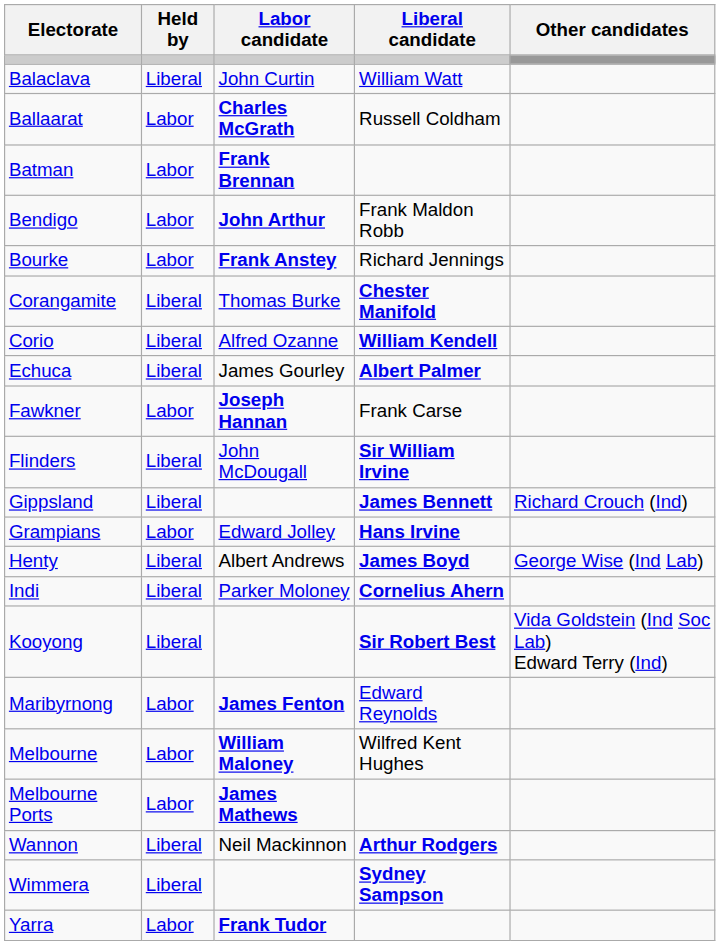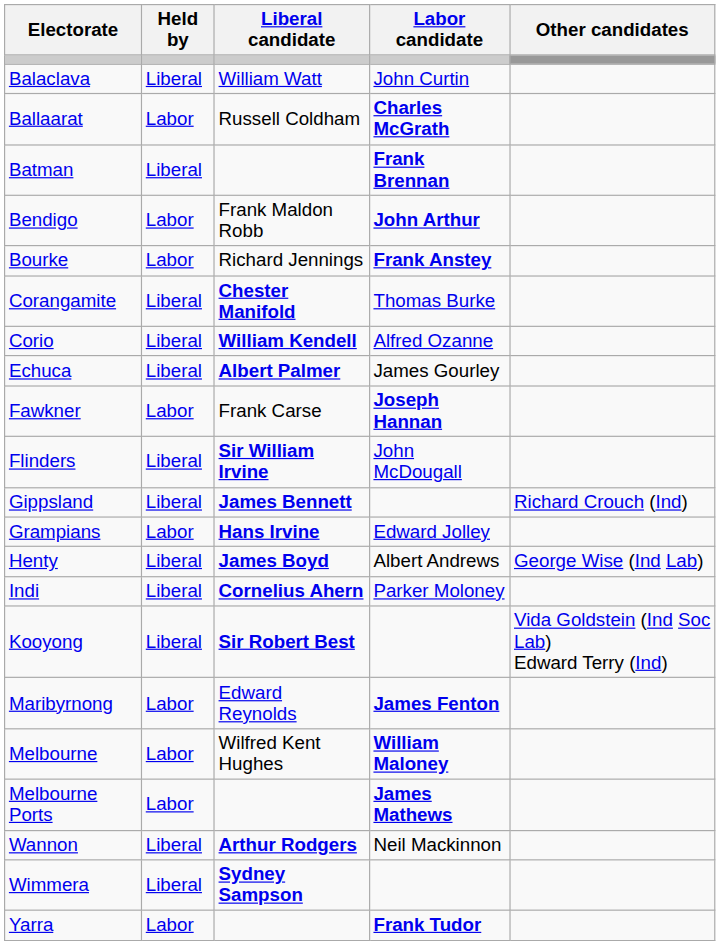 <table class="wikitable">
 <tr>
 <th>Electorate</th>
 <th>Held by</th>
+<th><a href='#'>Liberal</a> candidate</th>
 <th><a href='#'>Labor</a> candidate</th>
-<th><a href='#'>Liberal</a> candidate</th>
 <th>Other candidates</th>
 </tr>
 <tr bgcolor="#cccccc">
 <td></td>
 <td></td>
 <td></td>
 <td></td>
 <td bgcolor="#999999"></td>
 </tr>
 <tr>
 <td><a href='#'>Balaclava</a></td>
 <td><a href='#'>Liberal</a></td>
+<td><a href='#'>William Watt</a></td>
 <td><a href='#'>John Curtin</a></td>
-<td><a href='#'>William Watt</a></td>
 <td></td>
 </tr>
 <tr>
 <td><a href='#'>Ballaarat</a></td>
 <td><a href='#'>Labor</a></td>
+<td>Russell Coldham</td>
 <td><strong><a href='#'>Charles McGrath</a></strong></td>
-<td>Russell Coldham</td>
 <td></td>
 </tr>
 <tr>
 <td><a href='#'>Batman</a></td>
-<td><a href='#'>Labor</a></td>
+<td><a href='#'>Liberal</a></td>
+<td></td>
 <td><strong><a href='#'>Frank Brennan</a></strong></td>
-<td></td>
 <td></td>
 </tr>
 <tr>
 <td><a href='#'>Bendigo</a></td>
 <td><a href='#'>Labor</a></td>
+<td>Frank Maldon Robb</td>
 <td><strong><a href='#'>John Arthur</a></strong></td>
-<td>Frank Maldon Robb</td>
 <td></td>
 </tr>
 <tr>
 <td><a href='#'>Bourke</a></td>
 <td><a href='#'>Labor</a></td>
+<td>Richard Jennings</td>
 <td><strong><a href='#'>Frank Anstey</a></strong></td>
-<td>Richard Jennings</td>
 <td></td>
 </tr>
 <tr>
 <td><a href='#'>Corangamite</a></td>
 <td><a href='#'>Liberal</a></td>
+<td><strong><a href='#'>Chester Manifold</a></strong></td>
 <td><a href='#'>Thomas Burke</a></td>
-<td><strong><a href='#'>Chester Manifold</a></strong></td>
 <td></td>
 </tr>
 <tr>
 <td><a href='#'>Corio</a></td>
 <td><a href='#'>Liberal</a></td>
+<td><strong><a href='#'>William Kendell</a></strong></td>
 <td><a href='#'>Alfred Ozanne</a></td>
-<td><strong><a href='#'>William Kendell</a></strong></td>
 <td></td>
 </tr>
 <tr>
 <td><a href='#'>Echuca</a></td>
 <td><a href='#'>Liberal</a></td>
+<td><strong><a href='#'>Albert Palmer</a></strong></td>
 <td>James Gourley</td>
-<td><strong><a href='#'>Albert Palmer</a></strong></td>
 <td></td>
 </tr>
 <tr>
 <td><a href='#'>Fawkner</a></td>
 <td><a href='#'>Labor</a></td>
+<td>Frank Carse</td>
 <td><strong><a href='#'>Joseph Hannan</a></strong></td>
-<td>Frank Carse</td>
 <td></td>
 </tr>
 <tr>
 <td><a href='#'>Flinders</a></td>
 <td><a href='#'>Liberal</a></td>
+<td><strong><a href='#'>Sir William Irvine</a></strong></td>
 <td><a href='#'>John McDougall</a></td>
-<td><strong><a href='#'>Sir William Irvine</a></strong></td>
 <td></td>
 </tr>
 <tr>
 <td><a href='#'>Gippsland</a></td>
 <td><a href='#'>Liberal</a></td>
+<td><strong><a href='#'>James Bennett</a></strong></td>
 <td></td>
-<td><strong><a href='#'>James Bennett</a></strong></td>
 <td><a href='#'>Richard Crouch</a> (<a href='#'>Ind</a>)</td>
 </tr>
 <tr>
 <td><a href='#'>Grampians</a></td>
 <td><a href='#'>Labor</a></td>
+<td><strong><a href='#'>Hans Irvine</a></strong></td>
 <td><a href='#'>Edward Jolley</a></td>
-<td><strong><a href='#'>Hans Irvine</a></strong></td>
 <td></td>
 </tr>
 <tr>
 <td><a href='#'>Henty</a></td>
 <td><a href='#'>Liberal</a></td>
+<td><strong><a href='#'>James Boyd</a></strong></td>
 <td>Albert Andrews</td>
-<td><strong><a href='#'>James Boyd</a></strong></td>
 <td><a href='#'>George Wise</a> (<a href='#'>Ind</a> <a href='#'>Lab</a>)</td>
 </tr>
 <tr>
 <td><a href='#'>Indi</a></td>
 <td><a href='#'>Liberal</a></td>
+<td><strong><a href='#'>Cornelius Ahern</a></strong></td>
 <td><a href='#'>Parker Moloney</a></td>
-<td><strong><a href='#'>Cornelius Ahern</a></strong></td>
 <td></td>
 </tr>
 <tr>
 <td><a href='#'>Kooyong</a></td>
 <td><a href='#'>Liberal</a></td>
+<td><strong><a href='#'>Sir Robert Best</a></strong></td>
 <td></td>
-<td><strong><a href='#'>Sir Robert Best</a></strong></td>
 <td><a href='#'>Vida Goldstein</a> (<a href='#'>Ind</a> <a href='#'>Soc Lab</a>)<br>Edward Terry (<a href='#'>Ind</a>)</td>
 </tr>
 <tr>
 <td><a href='#'>Maribyrnong</a></td>
 <td><a href='#'>Labor</a></td>
+<td><a href='#'>Edward Reynolds</a></td>
 <td><strong><a href='#'>James Fenton</a></strong></td>
-<td><a href='#'>Edward Reynolds</a></td>
 <td></td>
 </tr>
 <tr>
 <td><a href='#'>Melbourne</a></td>
 <td><a href='#'>Labor</a></td>
+<td>Wilfred Kent Hughes</td>
 <td><strong><a href='#'>William Maloney</a></strong></td>
-<td>Wilfred Kent Hughes</td>
 <td></td>
 </tr>
 <tr>
 <td><a href='#'>Melbourne Ports</a></td>
 <td><a href='#'>Labor</a></td>
+<td></td>
 <td><strong><a href='#'>James Mathews</a></strong></td>
-<td></td>
 <td></td>
 </tr>
 <tr>
 <td><a href='#'>Wannon</a></td>
 <td><a href='#'>Liberal</a></td>
+<td><strong><a href='#'>Arthur Rodgers</a></strong></td>
 <td>Neil Mackinnon</td>
-<td><strong><a href='#'>Arthur Rodgers</a></strong></td>
 <td></td>
 </tr>
 <tr>
 <td><a href='#'>Wimmera</a></td>
 <td><a href='#'>Liberal</a></td>
+<td><strong><a href='#'>Sydney Sampson</a></strong></td>
 <td></td>
-<td><strong><a href='#'>Sydney Sampson</a></strong></td>
 <td></td>
 </tr>
 <tr>
 <td><a href='#'>Yarra</a></td>
 <td><a href='#'>Labor</a></td>
+<td></td>
 <td><strong><a href='#'>Frank Tudor</a></strong></td>
-<td></td>
 <td></td>
 </tr>
 </table>
